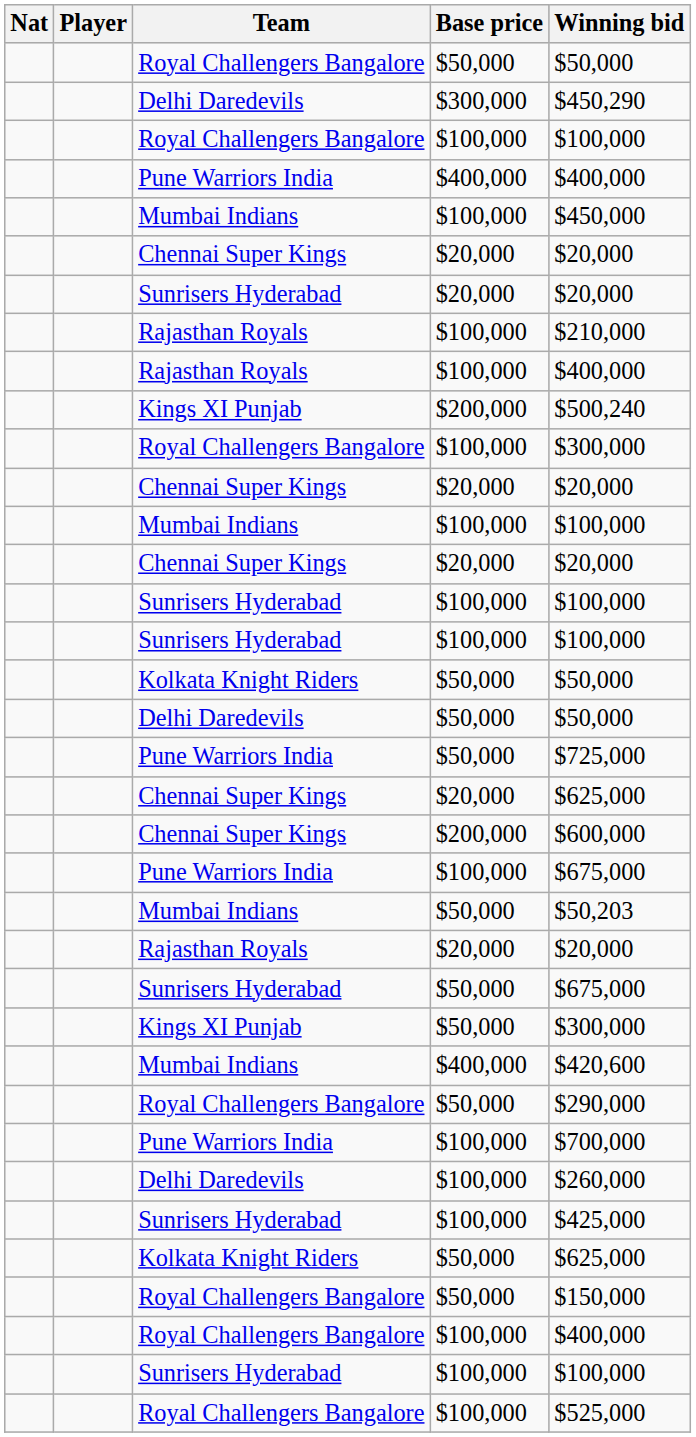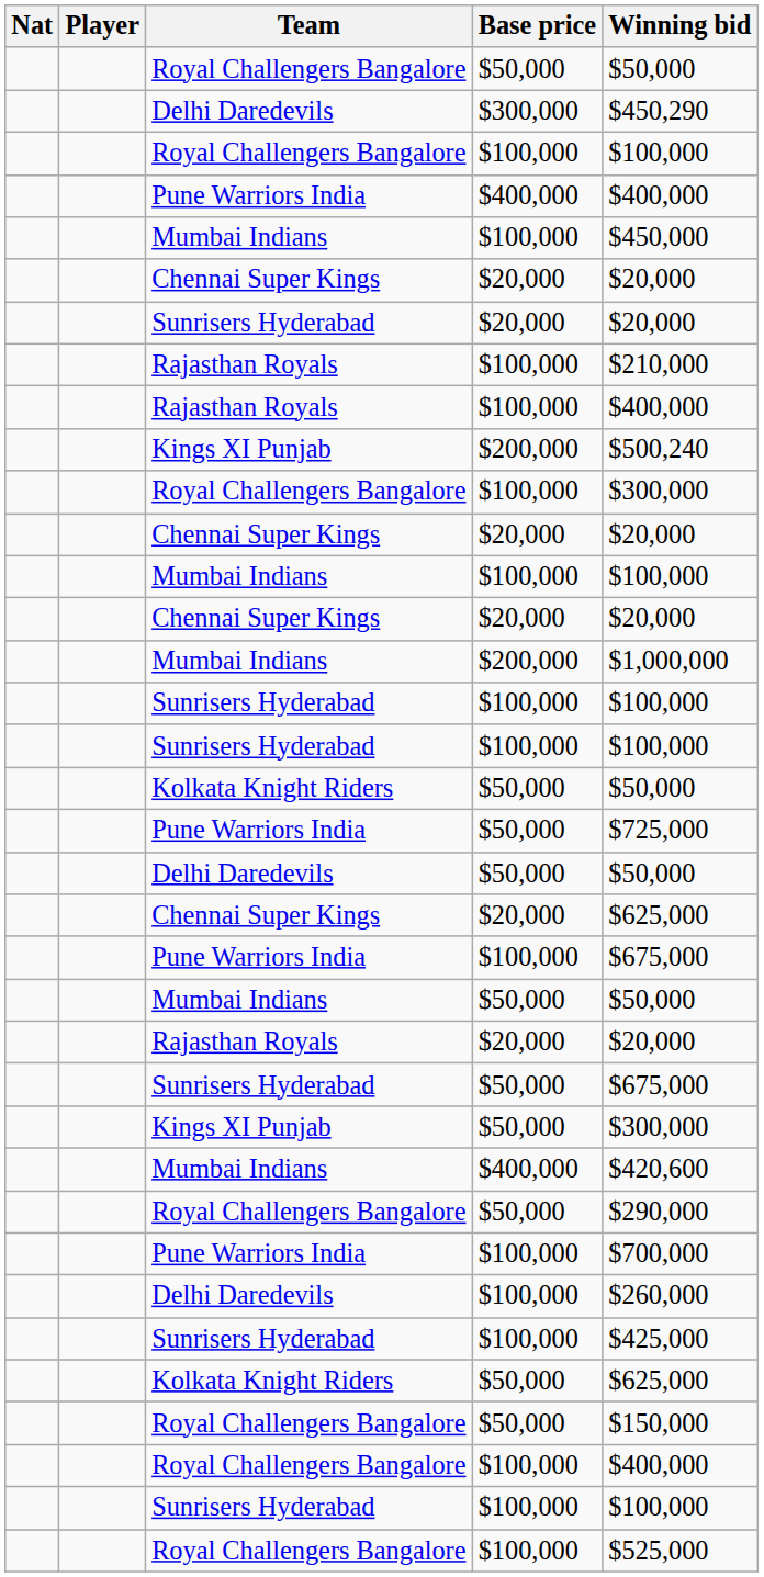 <table class="wikitable sortable">
 <tr>
 <th>Nat</th>
 <th>Player</th>
 <th>Team</th>
 <th>Base price</th>
 <th>Winning bid</th>
 </tr>
 <tr>
 <td></td>
 <td></td>
 <td><a href='#'>Royal Challengers Bangalore</a></td>
 <td>$50,000</td>
 <td>$50,000</td>
 </tr>
 <tr>
 <td></td>
 <td></td>
 <td><a href='#'>Delhi Daredevils</a></td>
 <td>$300,000</td>
 <td>$450,290</td>
 </tr>
 <tr>
 <td></td>
 <td></td>
 <td><a href='#'>Royal Challengers Bangalore</a></td>
 <td>$100,000</td>
 <td>$100,000</td>
 </tr>
 <tr>
 <td></td>
 <td></td>
 <td><a href='#'>Pune Warriors India</a></td>
 <td>$400,000</td>
 <td>$400,000</td>
 </tr>
 <tr>
 <td></td>
 <td></td>
 <td><a href='#'>Mumbai Indians</a></td>
 <td>$100,000</td>
 <td>$450,000</td>
 </tr>
 <tr>
 <td></td>
 <td></td>
 <td><a href='#'>Chennai Super Kings</a></td>
 <td>$20,000</td>
 <td>$20,000</td>
 </tr>
 <tr>
 <td></td>
 <td></td>
 <td><a href='#'>Sunrisers Hyderabad</a></td>
 <td>$20,000</td>
 <td>$20,000</td>
 </tr>
 <tr>
 <td></td>
 <td></td>
 <td><a href='#'>Rajasthan Royals</a></td>
 <td>$100,000</td>
 <td>$210,000</td>
 </tr>
 <tr>
 <td></td>
 <td></td>
 <td><a href='#'>Rajasthan Royals</a></td>
 <td>$100,000</td>
 <td>$400,000</td>
 </tr>
 <tr>
 <td></td>
 <td></td>
 <td><a href='#'>Kings XI Punjab</a></td>
 <td>$200,000</td>
 <td>$500,240</td>
 </tr>
 <tr>
 <td></td>
 <td></td>
 <td><a href='#'>Royal Challengers Bangalore</a></td>
 <td>$100,000</td>
 <td>$300,000</td>
 </tr>
 <tr>
 <td></td>
 <td></td>
 <td><a href='#'>Chennai Super Kings</a></td>
 <td>$20,000</td>
 <td>$20,000</td>
 </tr>
 <tr>
 <td></td>
 <td></td>
 <td><a href='#'>Mumbai Indians</a></td>
 <td>$100,000</td>
 <td>$100,000</td>
 </tr>
 <tr>
 <td></td>
 <td></td>
 <td><a href='#'>Chennai Super Kings</a></td>
 <td>$20,000</td>
 <td>$20,000</td>
 </tr>
 <tr>
 <td></td>
 <td></td>
+<td><a href='#'>Mumbai Indians</a></td>
+<td>$200,000</td>
+<td>$1,000,000</td>
+</tr>
+<tr>
+<td></td>
+<td></td>
 <td><a href='#'>Sunrisers Hyderabad</a></td>
 <td>$100,000</td>
 <td>$100,000</td>
 </tr>
 <tr>
 <td></td>
 <td></td>
 <td><a href='#'>Sunrisers Hyderabad</a></td>
 <td>$100,000</td>
 <td>$100,000</td>
 </tr>
 <tr>
 <td></td>
 <td></td>
 <td><a href='#'>Kolkata Knight Riders</a></td>
 <td>$50,000</td>
 <td>$50,000</td>
 </tr>
 <tr>
 <td></td>
 <td></td>
+<td><a href='#'>Pune Warriors India</a></td>
+<td>$50,000</td>
+<td>$725,000</td>
+</tr>
+<tr>
+<td></td>
+<td></td>
 <td><a href='#'>Delhi Daredevils</a></td>
 <td>$50,000</td>
 <td>$50,000</td>
 </tr>
 <tr>
 <td></td>
 <td></td>
-<td><a href='#'>Pune Warriors India</a></td>
-<td>$50,000</td>
-<td>$725,000</td>
-</tr>
-<tr>
-<td></td>
-<td></td>
 <td><a href='#'>Chennai Super Kings</a></td>
 <td>$20,000</td>
 <td>$625,000</td>
-</tr>
-<tr>
-<td></td>
-<td></td>
-<td><a href='#'>Chennai Super Kings</a></td>
-<td>$200,000</td>
-<td>$600,000</td>
 </tr>
 <tr>
 <td></td>
 <td></td>
 <td><a href='#'>Pune Warriors India</a></td>
 <td>$100,000</td>
 <td>$675,000</td>
 </tr>
 <tr>
 <td></td>
 <td></td>
 <td><a href='#'>Mumbai Indians</a></td>
 <td>$50,000</td>
-<td>$50,203</td>
+<td>$50,000</td>
 </tr>
 <tr>
 <td></td>
 <td></td>
 <td><a href='#'>Rajasthan Royals</a></td>
 <td>$20,000</td>
 <td>$20,000</td>
 </tr>
 <tr>
 <td></td>
 <td></td>
 <td><a href='#'>Sunrisers Hyderabad</a></td>
 <td>$50,000</td>
 <td>$675,000</td>
 </tr>
 <tr>
 <td></td>
 <td></td>
 <td><a href='#'>Kings XI Punjab</a></td>
 <td>$50,000</td>
 <td>$300,000</td>
 </tr>
 <tr>
 <td></td>
 <td></td>
 <td><a href='#'>Mumbai Indians</a></td>
 <td>$400,000</td>
 <td>$420,600</td>
 </tr>
 <tr>
 <td></td>
 <td></td>
 <td><a href='#'>Royal Challengers Bangalore</a></td>
 <td>$50,000</td>
 <td>$290,000</td>
 </tr>
 <tr>
 <td></td>
 <td></td>
 <td><a href='#'>Pune Warriors India</a></td>
 <td>$100,000</td>
 <td>$700,000</td>
 </tr>
 <tr>
 <td></td>
 <td></td>
 <td><a href='#'>Delhi Daredevils</a></td>
 <td>$100,000</td>
 <td>$260,000</td>
 </tr>
 <tr>
 <td></td>
 <td></td>
 <td><a href='#'>Sunrisers Hyderabad</a></td>
 <td>$100,000</td>
 <td>$425,000</td>
 </tr>
 <tr>
 <td></td>
 <td></td>
 <td><a href='#'>Kolkata Knight Riders</a></td>
 <td>$50,000</td>
 <td>$625,000</td>
 </tr>
 <tr>
 <td></td>
 <td></td>
 <td><a href='#'>Royal Challengers Bangalore</a></td>
 <td>$50,000</td>
 <td>$150,000</td>
 </tr>
 <tr>
 <td></td>
 <td></td>
 <td><a href='#'>Royal Challengers Bangalore</a></td>
 <td>$100,000</td>
 <td>$400,000</td>
 </tr>
 <tr>
 <td></td>
 <td></td>
 <td><a href='#'>Sunrisers Hyderabad</a></td>
 <td>$100,000</td>
 <td>$100,000</td>
 </tr>
 <tr>
 <td></td>
 <td></td>
 <td><a href='#'>Royal Challengers Bangalore</a></td>
 <td>$100,000</td>
 <td>$525,000</td>
 </tr>
 </table>
